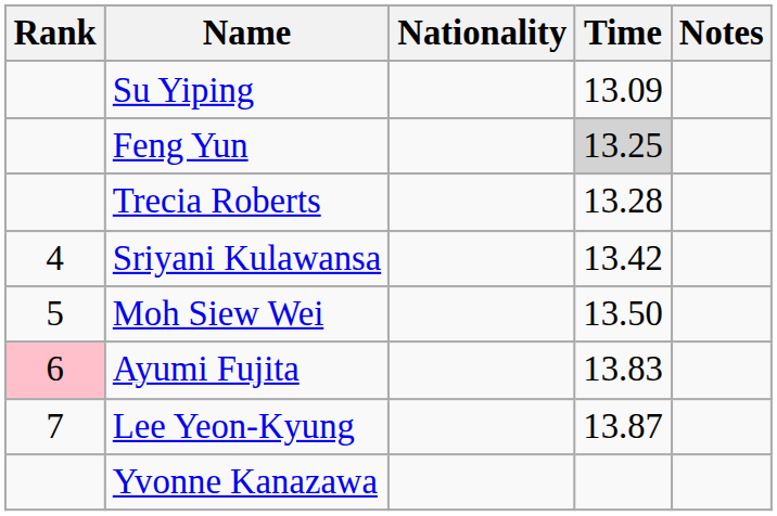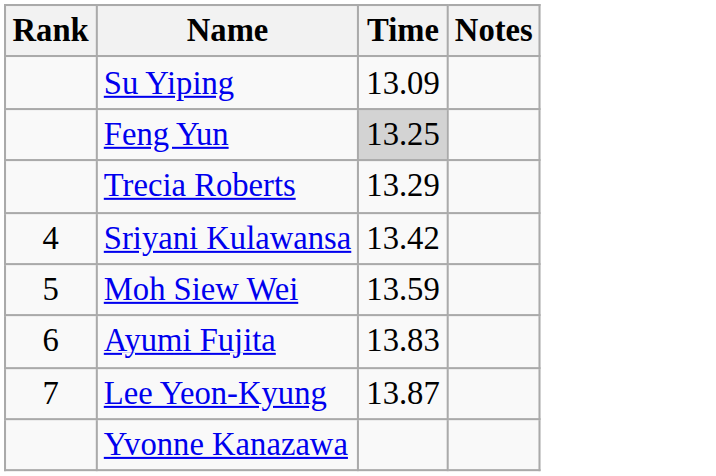 <table class="wikitable sortable" style="text-align:center">
 <tr>
 <th>Rank</th>
 <th>Name</th>
-<th>Nationality</th>
 <th>Time</th>
 <th>Notes</th>
 </tr>
 <tr>
 <td></td>
 <td align=left><a href='#'>Su Yiping</a></td>
-<td align=left></td>
 <td>13.09</td>
 <td></td>
 </tr>
 <tr>
 <td></td>
 <td align=left><a href='#'>Feng Yun</a></td>
-<td align=left></td>
 <td style="background: lightgrey;">13.25</td>
 <td></td>
 </tr>
 <tr>
 <td></td>
 <td align=left><a href='#'>Trecia Roberts</a></td>
-<td align=left></td>
-<td>13.28</td>
+<td>13.29</td>
 <td></td>
 </tr>
 <tr>
 <td>4</td>
 <td align=left><a href='#'>Sriyani Kulawansa</a></td>
-<td align=left></td>
 <td>13.42</td>
 <td></td>
 </tr>
 <tr>
 <td>5</td>
 <td align=left><a href='#'>Moh Siew Wei</a></td>
-<td align=left></td>
-<td>13.50</td>
+<td>13.59</td>
 <td></td>
 </tr>
 <tr>
-<td style="background: pink;">6</td>
+<td>6</td>
 <td align=left><a href='#'>Ayumi Fujita</a></td>
-<td align=left></td>
 <td>13.83</td>
 <td></td>
 </tr>
 <tr>
 <td>7</td>
 <td align=left><a href='#'>Lee Yeon-Kyung</a></td>
-<td align=left></td>
 <td>13.87</td>
 <td></td>
 </tr>
 <tr>
 <td></td>
 <td align=left><a href='#'>Yvonne Kanazawa</a></td>
-<td align=left></td>
 <td></td>
 <td></td>
 </tr>
 </table>
